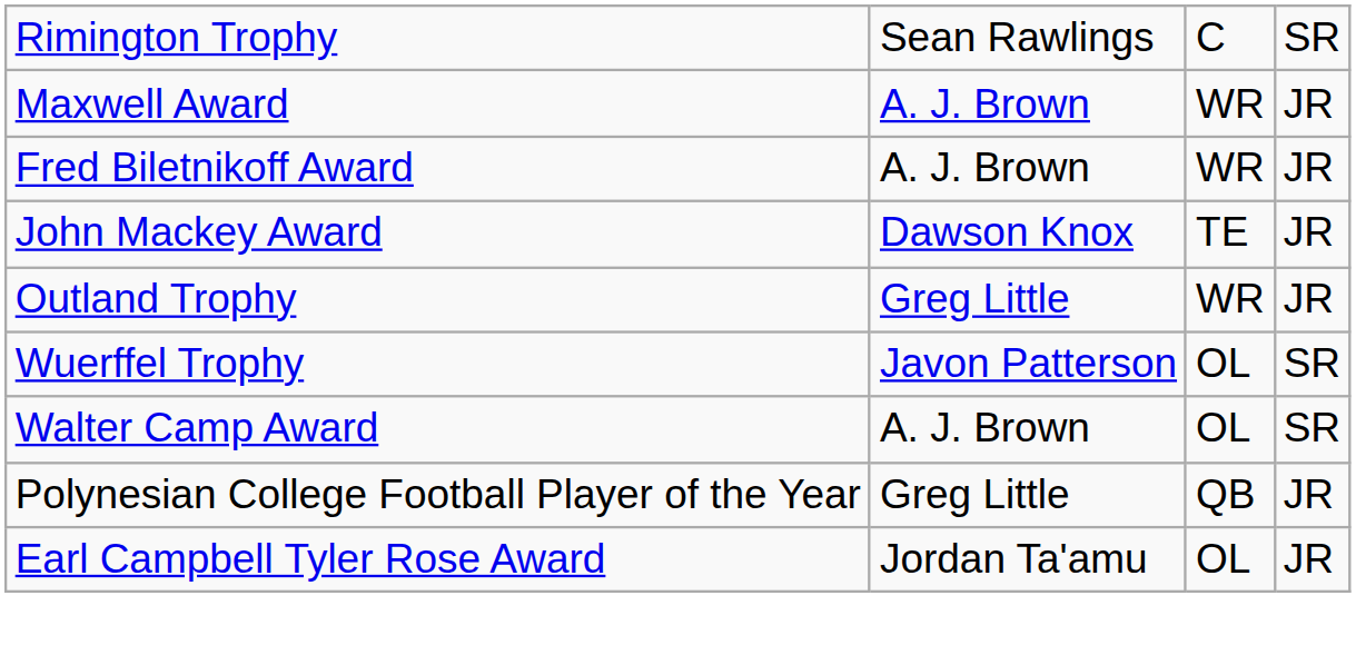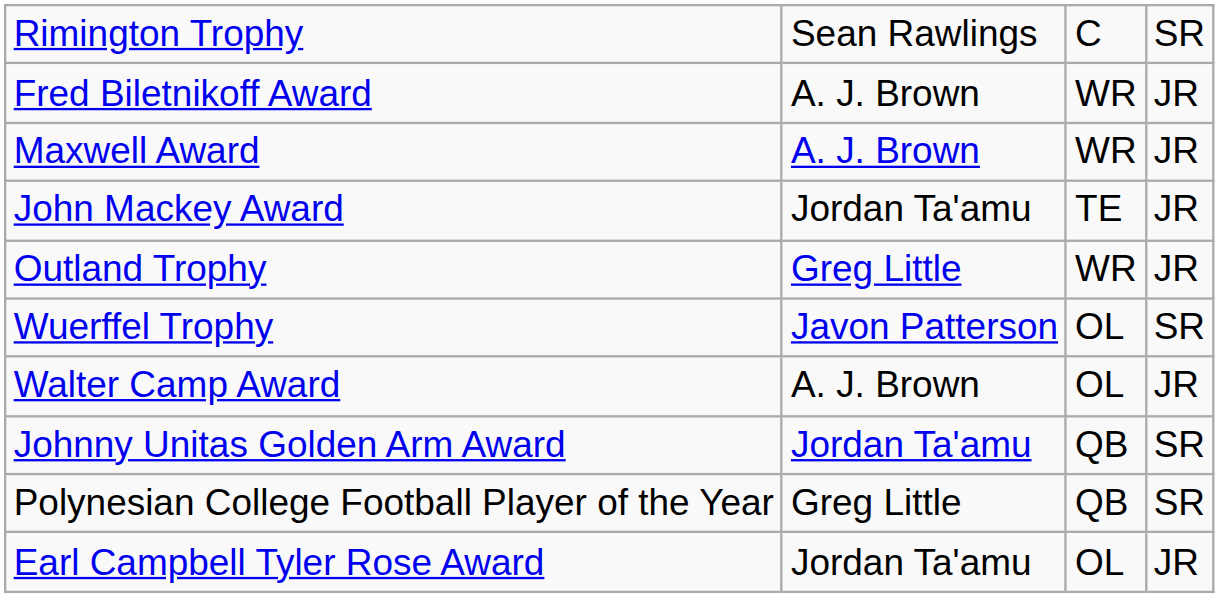 <table class="wikitable">
 <tr>
 <td><a href='#'>Rimington Trophy</a></td>
 <td>Sean Rawlings</td>
 <td>C</td>
 <td>SR</td>
 </tr>
 <tr>
+<td><a href='#'>Fred Biletnikoff Award</a></td>
+<td>A. J. Brown</td>
+<td>WR</td>
+<td>JR</td>
+</tr>
+<tr>
 <td><a href='#'>Maxwell Award</a></td>
 <td><a href='#'>A. J. Brown</a></td>
 <td>WR</td>
 <td>JR</td>
 </tr>
 <tr>
-<td><a href='#'>Fred Biletnikoff Award</a></td>
-<td>A. J. Brown</td>
-<td>WR</td>
-<td>JR</td>
-</tr>
-<tr>
 <td><a href='#'>John Mackey Award</a></td>
-<td><a href='#'>Dawson Knox</a></td>
+<td>Jordan Ta'amu</td>
 <td>TE</td>
 <td>JR</td>
 </tr>
 <tr>
 <td><a href='#'>Outland Trophy</a></td>
 <td><a href='#'>Greg Little</a></td>
 <td>WR</td>
 <td>JR</td>
 </tr>
 <tr>
 <td><a href='#'>Wuerffel Trophy</a></td>
 <td><a href='#'>Javon Patterson</a></td>
 <td>OL</td>
 <td>SR</td>
 </tr>
 <tr>
 <td><a href='#'>Walter Camp Award</a></td>
 <td>A. J. Brown</td>
 <td>OL</td>
+<td>JR</td>
+</tr>
+<tr>
+<td><a href='#'>Johnny Unitas Golden Arm Award</a></td>
+<td><a href='#'>Jordan Ta'amu</a></td>
+<td>QB</td>
 <td>SR</td>
 </tr>
 <tr>
 <td>Polynesian College Football Player of the Year</td>
 <td>Greg Little</td>
 <td>QB</td>
-<td>JR</td>
+<td>SR</td>
 </tr>
 <tr>
 <td><a href='#'>Earl Campbell Tyler Rose Award</a></td>
 <td>Jordan Ta'amu</td>
 <td>OL</td>
 <td>JR</td>
 </tr>
 </table>
